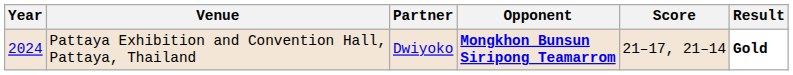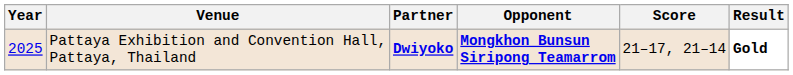 <table class="sortable wikitable" style="font-size: 90%;">
 <tr>
 <th>Year</th>
 <th>Venue</th>
 <th>Partner</th>
 <th>Opponent</th>
 <th>Score</th>
 <th>Result</th>
 </tr>
 <tr style="background:#F3E6D7">
-<td align="center"><a href='#'>2024</a></td>
+<td align="center"><a href='#'>2025</a></td>
 <td align="left">Pattaya Exhibition and Convention Hall,<br>Pattaya, Thailand</td>
-<td align="left"> <a href='#'>Dwiyoko</a></td>
+<td align="left"><strong> <a href='#'>Dwiyoko</a></strong></td>
 <td align="left"><strong> <a href='#'>Mongkhon Bunsun</a><br> <a href='#'>Siripong Teamarrom</a></strong></td>
 <td align="left">21–17, 21–14</td>
 <td style="text-align:left; background:white"> <strong>Gold</strong></td>
 </tr>
 </table>
